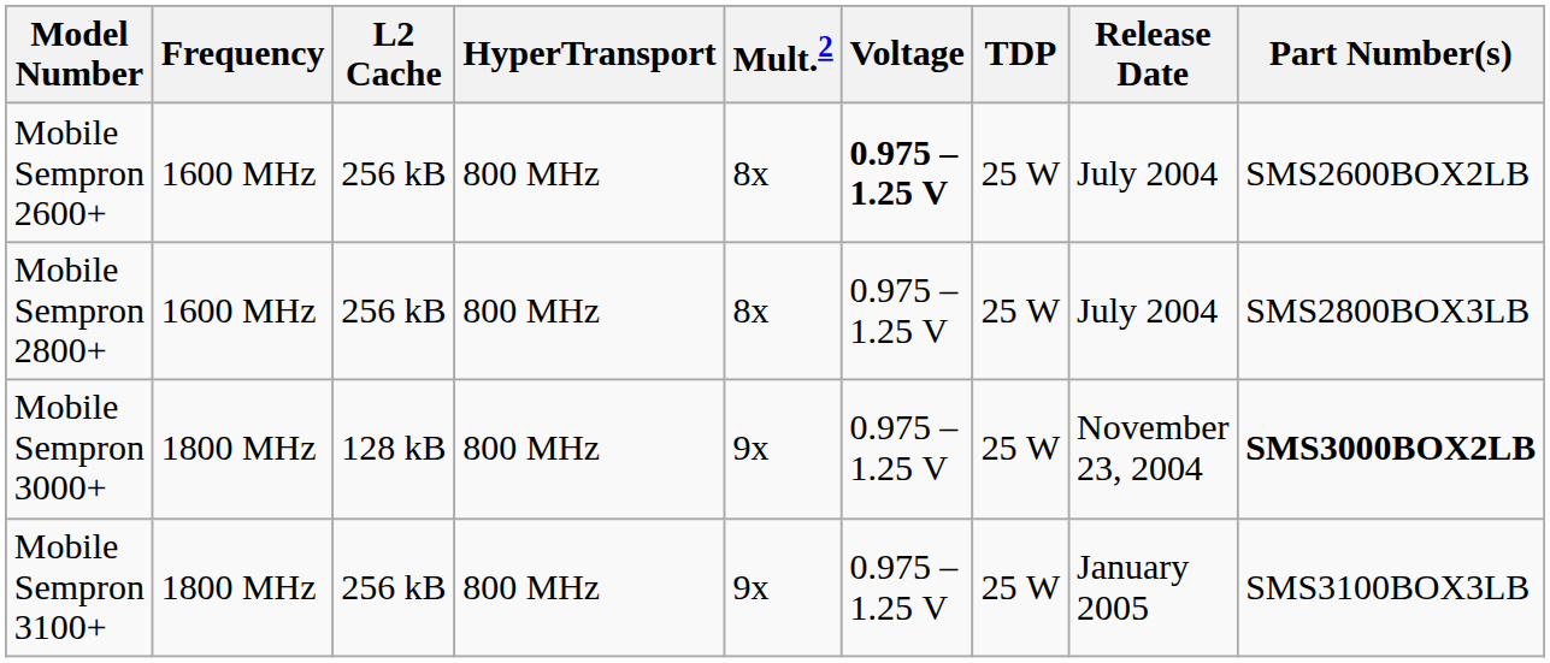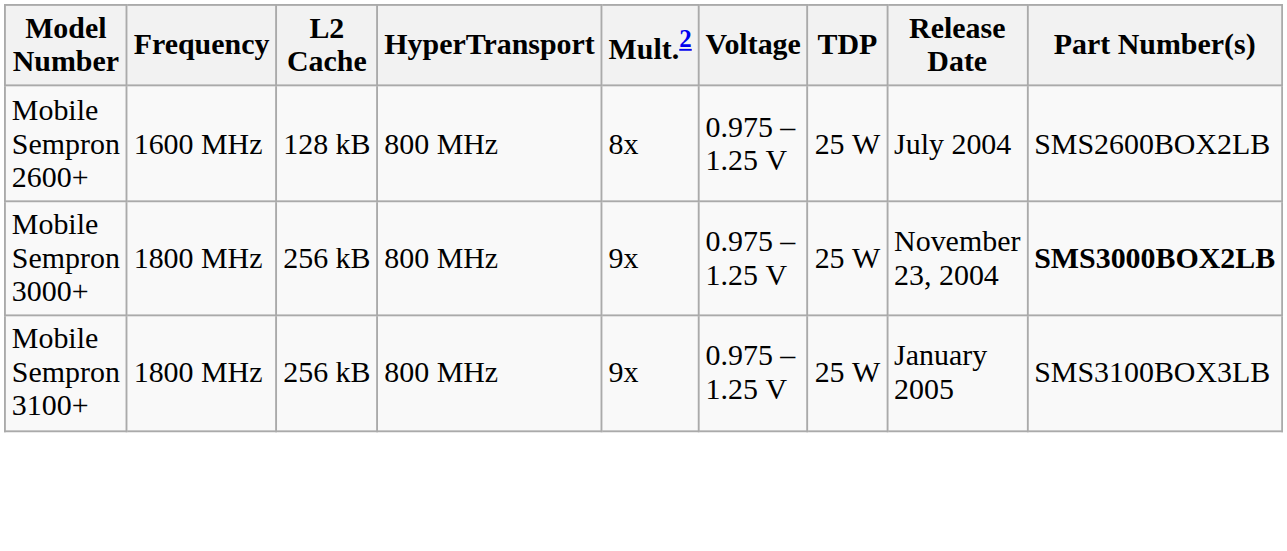 <table class="wikitable">
 <tr>
 <th>Model Number</th>
 <th>Frequency</th>
 <th>L2 Cache</th>
 <th>HyperTransport</th>
 <th>Mult.<sup><a href='#'>2</a></sup></th>
 <th>Voltage</th>
 <th>TDP</th>
 <th>Release Date</th>
 <th>Part Number(s)</th>
 </tr>
 <tr>
 <td>Mobile Sempron 2600+</td>
 <td>1600 MHz</td>
-<td>256 kB</td>
+<td>128 kB</td>
 <td>800 MHz</td>
 <td>8x</td>
-<td><strong>0.975 – 1.25 V</strong></td>
+<td>0.975 – 1.25 V</td>
 <td>25 W</td>
 <td>July 2004</td>
 <td>SMS2600BOX2LB</td>
 </tr>
 <tr>
-<td>Mobile Sempron 2800+</td>
-<td>1600 MHz</td>
-<td>256 kB</td>
-<td>800 MHz</td>
-<td>8x</td>
-<td>0.975 – 1.25 V</td>
-<td>25 W</td>
-<td>July 2004</td>
-<td>SMS2800BOX3LB</td>
-</tr>
-<tr>
 <td>Mobile Sempron 3000+</td>
 <td>1800 MHz</td>
-<td>128 kB</td>
+<td>256 kB</td>
 <td>800 MHz</td>
 <td>9x</td>
 <td>0.975 – 1.25 V</td>
 <td>25 W</td>
 <td>November 23, 2004</td>
 <td><strong>SMS3000BOX2LB</strong></td>
 </tr>
 <tr>
 <td>Mobile Sempron 3100+</td>
 <td>1800 MHz</td>
 <td>256 kB</td>
 <td>800 MHz</td>
 <td>9x</td>
 <td>0.975 – 1.25 V</td>
 <td>25 W</td>
 <td>January 2005</td>
 <td>SMS3100BOX3LB</td>
 </tr>
 </table>
